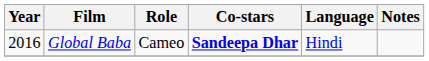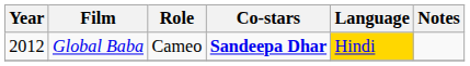 <table class="wikitable sortable">
 <tr>
 <th>Year</th>
 <th>Film</th>
 <th>Role</th>
 <th>Co-stars</th>
 <th>Language</th>
 <th>Notes</th>
 </tr>
 <tr>
-<td>2016</td>
+<td>2012</td>
 <td><em><a href='#'>Global Baba</a></em></td>
 <td>Cameo</td>
 <td><strong><a href='#'>Sandeepa Dhar</a></strong></td>
-<td><a href='#'>Hindi</a></td>
+<td style="background: gold;"><a href='#'>Hindi</a></td>
 <td></td>
 </tr>
 <tr>
 </tr>
 </table>
